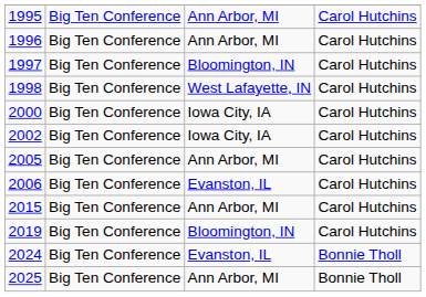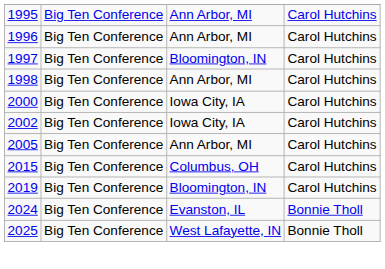 <table class="wikitable">
 <tr>
 </tr>
 <tr>
 <td><a href='#'>1995</a></td>
 <td><a href='#'>Big Ten Conference</a></td>
 <td><a href='#'>Ann Arbor, MI</a></td>
 <td><a href='#'>Carol Hutchins</a></td>
 </tr>
 <tr>
 <td><a href='#'>1996</a></td>
 <td>Big Ten Conference</td>
 <td>Ann Arbor, MI</td>
 <td>Carol Hutchins</td>
 </tr>
 <tr>
 <td><a href='#'>1997</a></td>
 <td>Big Ten Conference</td>
 <td><a href='#'>Bloomington, IN</a></td>
 <td>Carol Hutchins</td>
 </tr>
 <tr>
 <td><a href='#'>1998</a></td>
 <td>Big Ten Conference</td>
-<td><a href='#'>West Lafayette, IN</a></td>
+<td>Ann Arbor, MI</td>
 <td>Carol Hutchins</td>
 </tr>
 <tr>
 <td><a href='#'>2000</a></td>
 <td>Big Ten Conference</td>
 <td>Iowa City, IA</td>
 <td>Carol Hutchins</td>
 </tr>
 <tr>
 <td><a href='#'>2002</a></td>
 <td>Big Ten Conference</td>
 <td>Iowa City, IA</td>
 <td>Carol Hutchins</td>
 </tr>
 <tr>
 <td><a href='#'>2005</a></td>
 <td>Big Ten Conference</td>
 <td>Ann Arbor, MI</td>
 <td>Carol Hutchins</td>
 </tr>
 <tr>
-<td><a href='#'>2006</a></td>
-<td>Big Ten Conference</td>
-<td><a href='#'>Evanston, IL</a></td>
-<td>Carol Hutchins</td>
-</tr>
-<tr>
 <td><a href='#'>2015</a></td>
 <td>Big Ten Conference</td>
-<td>Ann Arbor, MI</td>
+<td><a href='#'>Columbus, OH</a></td>
 <td>Carol Hutchins</td>
 </tr>
 <tr>
 <td><a href='#'>2019</a></td>
 <td>Big Ten Conference</td>
 <td><a href='#'>Bloomington, IN</a></td>
 <td>Carol Hutchins</td>
 </tr>
 <tr>
 <td><a href='#'>2024</a></td>
 <td>Big Ten Conference</td>
 <td><a href='#'>Evanston, IL</a></td>
 <td><a href='#'>Bonnie Tholl</a></td>
 </tr>
 <tr>
 <td><a href='#'>2025</a></td>
 <td>Big Ten Conference</td>
-<td>Ann Arbor, MI</td>
+<td><a href='#'>West Lafayette, IN</a></td>
 <td>Bonnie Tholl</td>
 </tr>
 </table>
